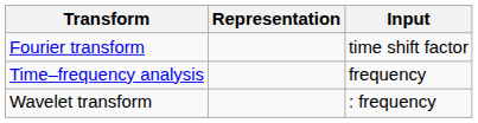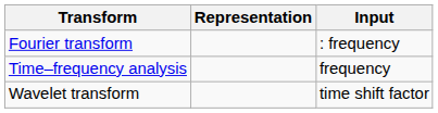 <table class="wikitable">
 <tr>
 <th>Transform</th>
 <th>Representation</th>
 <th>Input</th>
 </tr>
 <tr>
 <td><a href='#'>Fourier transform</a></td>
 <td></td>
-<td> time shift factor</td>
+<td> : frequency</td>
 </tr>
 <tr>
 <td><a href='#'>Time–frequency analysis</a></td>
 <td></td>
 <td> frequency</td>
 </tr>
 <tr>
 <td>Wavelet transform</td>
 <td></td>
-<td> : frequency</td>
+<td> time shift factor</td>
 </tr>
 </table>
